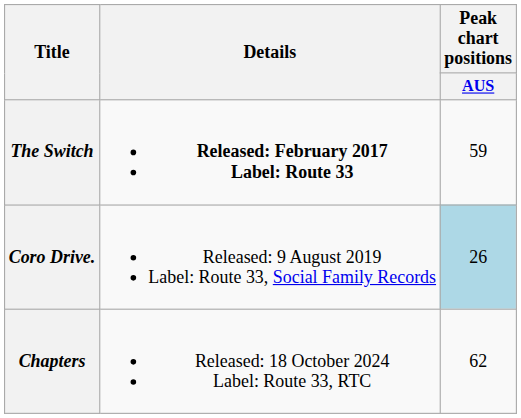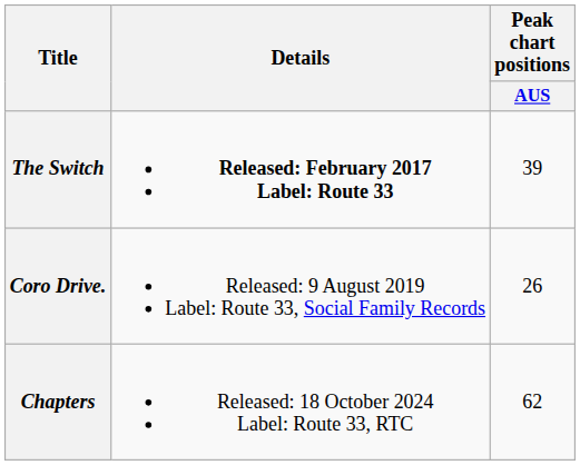 <table class="wikitable plainrowheaders" style="text-align:center">
 <tr>
 <th scope="col" rowspan="2">Title</th>
 <th scope="col" rowspan="2">Details</th>
 <th scope="col" colspan="1">Peak chart positions</th>
 </tr>
 <tr>
 <th scope="col" style="width:3em;font-size:90%"><a href='#'>AUS</a><br></th>
 </tr>
 <tr>
 <th scope="row"><em>The Switch</em></th>
 <td><strong><br><ul><li>Released: February 2017</li><li>Label: Route 33</li></ul></strong></td>
-<td>59</td>
+<td>39</td>
 </tr>
 <tr>
 <th scope="row"><em>Coro Drive.</em></th>
 <td><br><ul><li>Released: 9 August 2019</li><li>Label: Route 33, <a href='#'>Social Family Records</a></li></ul></td>
-<td style="background: lightblue;">26</td>
+<td>26</td>
 </tr>
 <tr>
 <th scope="row"><em>Chapters</em></th>
 <td><br><ul><li>Released: 18 October 2024</li><li>Label: Route 33, RTC</li></ul></td>
 <td>62</td>
 </tr>
 </table>
